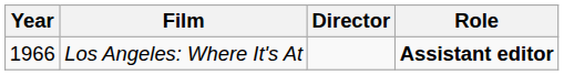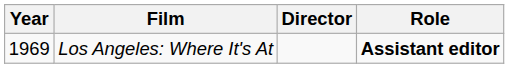 <table class="wikitable">
 <tr>
 <th>Year</th>
 <th>Film</th>
 <th>Director</th>
 <th>Role</th>
 </tr>
 <tr>
-<td>1966</td>
+<td>1969</td>
 <td><em>Los Angeles: Where It's At</em></td>
 <td></td>
 <td><strong>Assistant editor</strong></td>
 </tr>
 </table>
